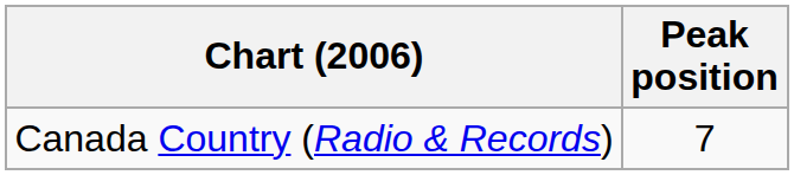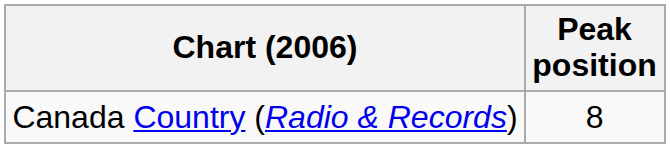 <table class="wikitable">
 <tr>
 <th align="left">Chart (2006)</th>
 <th align="center">Peak<br>position</th>
 </tr>
 <tr>
 <td align="left">Canada <a href='#'>Country</a> (<em><a href='#'>Radio & Records</a></em>)</td>
-<td align="center">7</td>
+<td align="center">8</td>
 </tr>
 <tr>
 </tr>
 <tr>
 </tr>
 </table>
